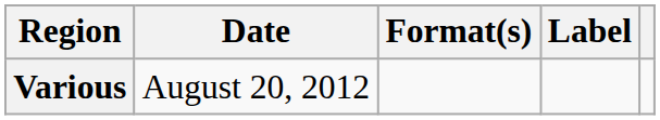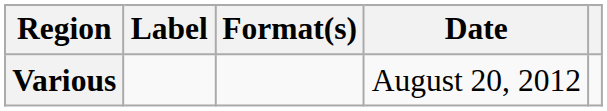 <table class="wikitable plainrowheaders">
 <tr>
 <th scope="col">Region</th>
+<th scope="col">Label</th>
+<th scope="col">Format(s)</th>
 <th scope="col">Date</th>
-<th scope="col">Format(s)</th>
-<th scope="col">Label</th>
 <th scope="col"></th>
 </tr>
 <tr>
 <th scope="row">Various</th>
-<td>August 20, 2012</td>
 <td></td>
 <td></td>
+<td>August 20, 2012</td>
 <td></td>
 </tr>
 </table>
